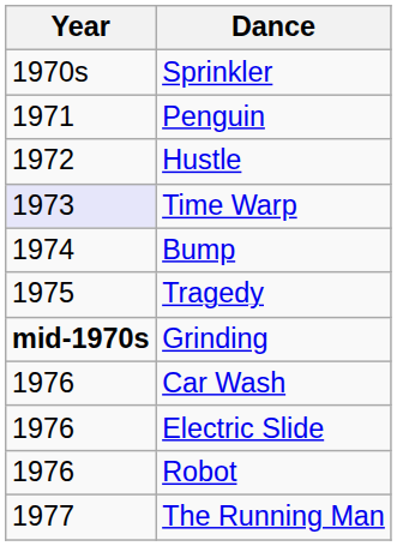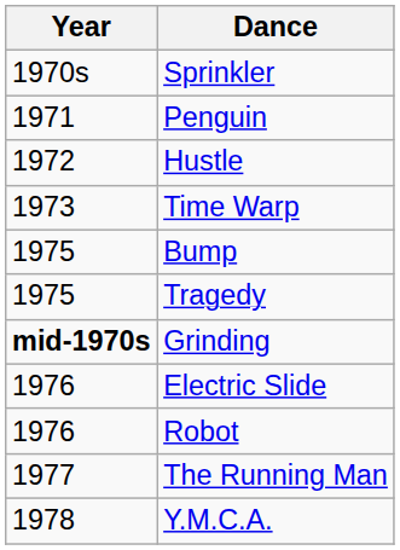 <table class="wikitable sortable">
 <tr>
 <th>Year</th>
 <th>Dance</th>
 </tr>
 <tr>
 <td>1970s</td>
 <td><a href='#'>Sprinkler</a></td>
 </tr>
 <tr>
 <td>1971</td>
 <td><a href='#'>Penguin</a></td>
 </tr>
 <tr>
 <td>1972</td>
 <td><a href='#'>Hustle</a></td>
 </tr>
 <tr>
-<td style="background: lavender;">1973</td>
+<td>1973</td>
 <td><a href='#'>Time Warp</a></td>
 </tr>
 <tr>
-<td>1974</td>
+<td>1975</td>
 <td><a href='#'>Bump</a></td>
 </tr>
 <tr>
 <td>1975</td>
 <td><a href='#'>Tragedy</a></td>
 </tr>
 <tr>
 <td data-sort-value="1975"><strong>mid-1970s</strong></td>
 <td><a href='#'>Grinding</a></td>
-</tr>
-<tr>
-<td>1976</td>
-<td><a href='#'>Car Wash</a></td>
 </tr>
 <tr>
 <td>1976</td>
 <td><a href='#'>Electric Slide</a></td>
 </tr>
 <tr>
 <td>1976</td>
 <td><a href='#'>Robot</a></td>
 </tr>
 <tr>
 <td>1977</td>
 <td><a href='#'>The Running Man</a></td>
 </tr>
+<tr>
+<td>1978</td>
+<td><a href='#'>Y.M.C.A.</a></td>
+</tr>
 </table>
